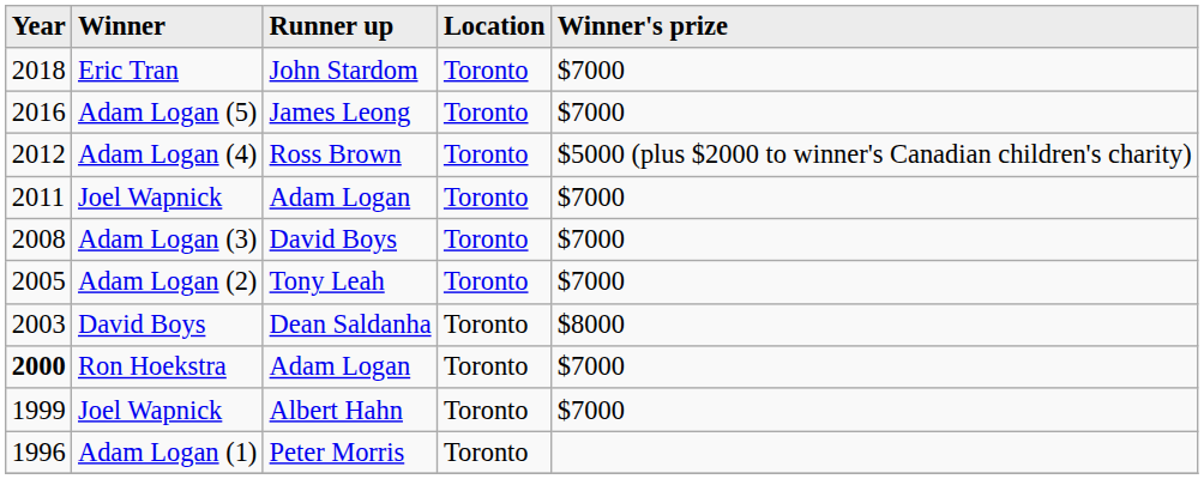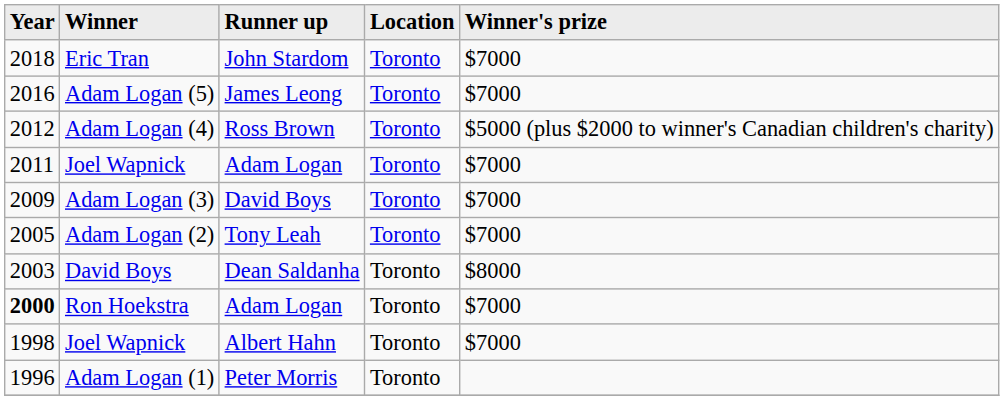 <table class="wikitable">
 <tr bgcolor="#ececec">
 <td><strong>Year</strong></td>
 <td><strong>Winner</strong></td>
 <td><strong>Runner up</strong></td>
 <td><strong>Location</strong></td>
 <td><strong>Winner's prize</strong></td>
 </tr>
 <tr>
 <td>2018</td>
 <td> <a href='#'>Eric Tran</a></td>
 <td> <a href='#'>John Stardom</a></td>
 <td><a href='#'>Toronto</a></td>
 <td>$7000</td>
 </tr>
 <tr>
 <td>2016</td>
 <td> <a href='#'>Adam Logan</a> (5)</td>
 <td> <a href='#'>James Leong</a></td>
 <td><a href='#'>Toronto</a></td>
 <td>$7000</td>
 </tr>
 <tr>
 <td>2012</td>
 <td> <a href='#'>Adam Logan</a> (4)</td>
 <td> <a href='#'>Ross Brown</a></td>
 <td><a href='#'>Toronto</a></td>
 <td>$5000 (plus $2000 to winner's Canadian children's charity)</td>
 </tr>
 <tr>
 <td>2011</td>
 <td> <a href='#'>Joel Wapnick</a></td>
 <td> <a href='#'>Adam Logan</a></td>
 <td><a href='#'>Toronto</a></td>
 <td>$7000</td>
 </tr>
 <tr>
-<td>2008</td>
+<td>2009</td>
 <td> <a href='#'>Adam Logan</a> (3)</td>
 <td> <a href='#'>David Boys</a></td>
 <td><a href='#'>Toronto</a></td>
 <td>$7000</td>
 </tr>
 <tr>
 <td>2005</td>
 <td> <a href='#'>Adam Logan</a> (2)</td>
 <td> <a href='#'>Tony Leah</a></td>
 <td><a href='#'>Toronto</a></td>
 <td>$7000</td>
 </tr>
 <tr>
 <td>2003</td>
 <td> <a href='#'>David Boys</a></td>
 <td> <a href='#'>Dean Saldanha</a></td>
 <td>Toronto</td>
 <td>$8000</td>
 </tr>
 <tr>
 <td><strong>2000</strong></td>
 <td> <a href='#'>Ron Hoekstra</a></td>
 <td> <a href='#'>Adam Logan</a></td>
 <td>Toronto</td>
 <td>$7000</td>
 </tr>
 <tr>
-<td>1999</td>
+<td>1998</td>
 <td> <a href='#'>Joel Wapnick</a></td>
 <td> <a href='#'>Albert Hahn</a></td>
 <td>Toronto</td>
 <td>$7000</td>
 </tr>
 <tr>
 <td>1996</td>
 <td> <a href='#'>Adam Logan</a> (1)</td>
 <td> <a href='#'>Peter Morris</a></td>
 <td>Toronto</td>
 <td></td>
 </tr>
 <tr>
 </tr>
 </table>
